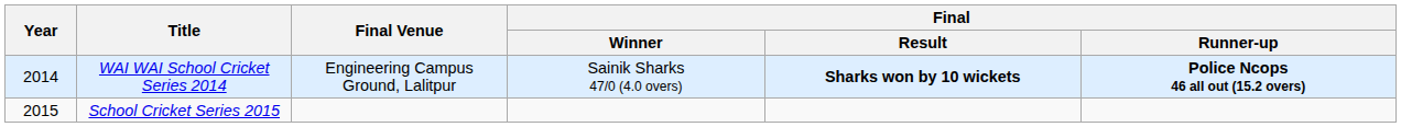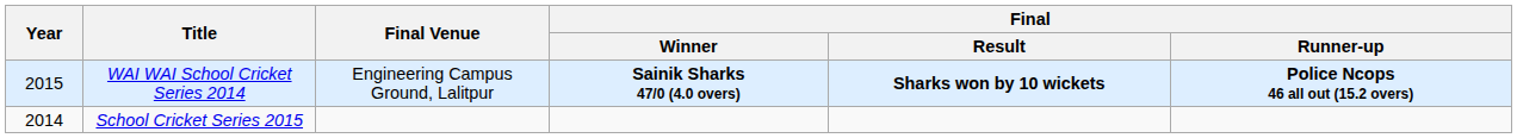 <table class="wikitable" style="font-size:90%; width: 100%; text-align: center;">
 <tr>
 <th rowspan=2 width=5%>Year</th>
 <th rowspan=2 width=15%>Title</th>
 <th rowspan=2 width=15%>Final Venue</th>
 <th colspan=3>Final</th>
 </tr>
 <tr>
 <th width=18%>Winner</th>
 <th width=22%>Result</th>
 <th width=22%>Runner-up</th>
 </tr>
 <tr style="background:#def">
-<td>2014</td>
+<td>2015</td>
 <td><em><a href='#'>WAI WAI School Cricket Series 2014</a></em></td>
 <td>Engineering Campus Ground, Lalitpur</td>
-<td>Sainik Sharks<br><small>47/0 (4.0 overs)</small></td>
+<td><strong>Sainik Sharks<br><small>47/0 (4.0 overs)</small></strong></td>
 <td><strong>Sharks won by 10 wickets</strong><br></td>
 <td><strong>Police Ncops<br><small>46 all out (15.2 overs)</small></strong></td>
 </tr>
 <tr>
-<td>2015</td>
+<td>2014</td>
 <td><em><a href='#'>School Cricket Series 2015</a></em></td>
 <td></td>
 <td></td>
 <td></td>
 <td></td>
 </tr>
 </table>
